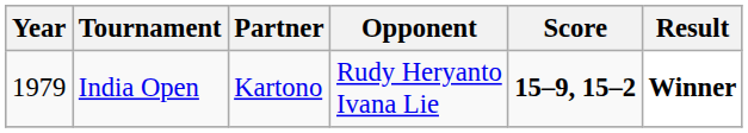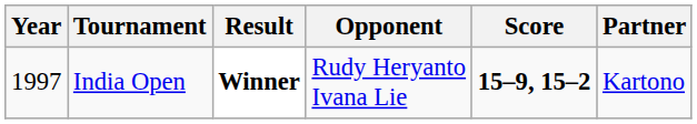 <table class="sortable wikitable" style="font-size: 90%;">
 <tr>
 <th>Year</th>
 <th>Tournament</th>
-<th>Partner</th>
+<th>Result</th>
 <th>Opponent</th>
 <th>Score</th>
-<th>Result</th>
+<th>Partner</th>
 </tr>
 <tr>
-<td align="center">1979</td>
+<td align="center">1997</td>
 <td align="left"><a href='#'>India Open</a></td>
-<td align="left"> <a href='#'>Kartono</a></td>
+<td style="text-align:left; background:white"> <strong>Winner</strong></td>
 <td align="left"> <a href='#'>Rudy Heryanto</a><br> <a href='#'>Ivana Lie</a></td>
 <td align="left"><strong>15–9, 15–2</strong></td>
-<td style="text-align:left; background:white"> <strong>Winner</strong></td>
+<td align="left"> <a href='#'>Kartono</a></td>
 </tr>
 </table>
